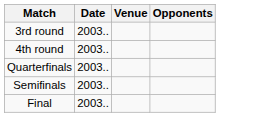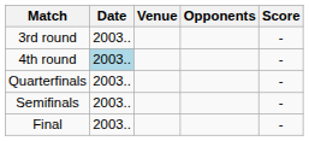 <table class="wikitable" style="text-align:center;">
 <tr>
 <th>Match</th>
 <th>Date</th>
 <th>Venue</th>
 <th>Opponents</th>
+<th>Score</th>
 </tr>
 <tr>
 <td>3rd round</td>
 <td>2003..</td>
 <td></td>
 <td></td>
+<td>-</td>
 </tr>
 <tr>
 <td>4th round</td>
-<td>2003..</td>
+<td style="background: lightblue;">2003..</td>
 <td></td>
 <td></td>
+<td>-</td>
 </tr>
 <tr>
 <td>Quarterfinals</td>
 <td>2003..</td>
 <td></td>
 <td></td>
+<td>-</td>
 </tr>
 <tr>
 <td>Semifinals</td>
 <td>2003..</td>
 <td></td>
 <td></td>
+<td>-</td>
 </tr>
 <tr>
 <td>Final</td>
 <td>2003..</td>
 <td></td>
 <td></td>
+<td>-</td>
 </tr>
 </table>
